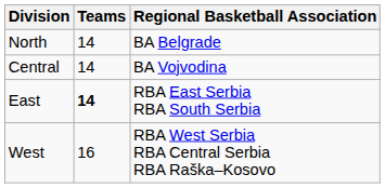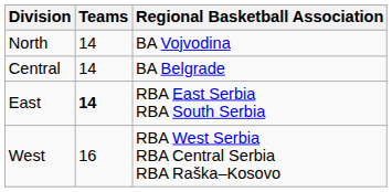 <table class="wikitable">
 <tr>
 <th>Division</th>
 <th>Teams</th>
 <th>Regional Basketball Association</th>
 </tr>
 <tr>
 <td>North</td>
 <td>14</td>
-<td>BA <a href='#'>Belgrade</a></td>
+<td>BA <a href='#'>Vojvodina</a></td>
 </tr>
 <tr>
 <td>Central</td>
 <td>14</td>
-<td>BA <a href='#'>Vojvodina</a></td>
+<td>BA <a href='#'>Belgrade</a></td>
 </tr>
 <tr>
 <td>East</td>
 <td><strong>14</strong></td>
 <td>RBA <a href='#'>East Serbia</a><br> RBA <a href='#'>South Serbia</a></td>
 </tr>
 <tr>
 <td>West</td>
 <td>16</td>
 <td>RBA <a href='#'>West Serbia</a><br>RBA Central Serbia  <br> RBA Raška–Kosovo</td>
 </tr>
 </table>
